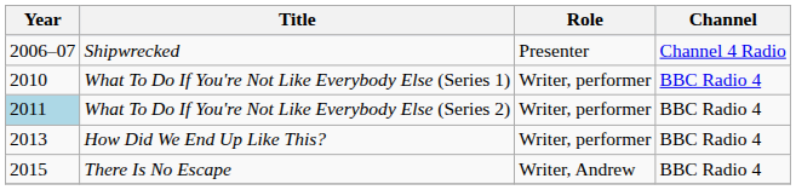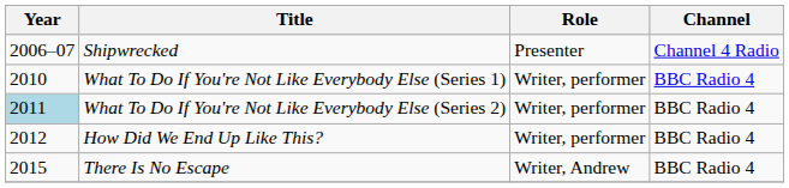 <table class="wikitable">
 <tr style="background:#b0c4de; text-align:center;">
 <th>Year</th>
 <th>Title</th>
 <th>Role</th>
 <th>Channel</th>
 </tr>
 <tr>
 <td>2006–07</td>
 <td><em>Shipwrecked</em></td>
 <td>Presenter</td>
 <td><a href='#'>Channel 4 Radio</a></td>
 </tr>
 <tr>
 <td>2010</td>
 <td><em>What To Do If You're Not Like Everybody Else</em> (Series 1)</td>
 <td>Writer, performer</td>
 <td><a href='#'>BBC Radio 4</a></td>
 </tr>
 <tr>
 <td style="background: lightblue;">2011</td>
 <td><em>What To Do If You're Not Like Everybody Else</em> (Series 2)</td>
 <td>Writer, performer</td>
 <td>BBC Radio 4</td>
 </tr>
 <tr>
-<td>2013</td>
+<td>2012</td>
 <td><em>How Did We End Up Like This?</em></td>
 <td>Writer, performer</td>
 <td>BBC Radio 4</td>
 </tr>
 <tr>
 <td>2015</td>
 <td><em>There Is No Escape</em></td>
 <td>Writer, Andrew</td>
 <td>BBC Radio 4</td>
 </tr>
 <tr>
 </tr>
 </table>
